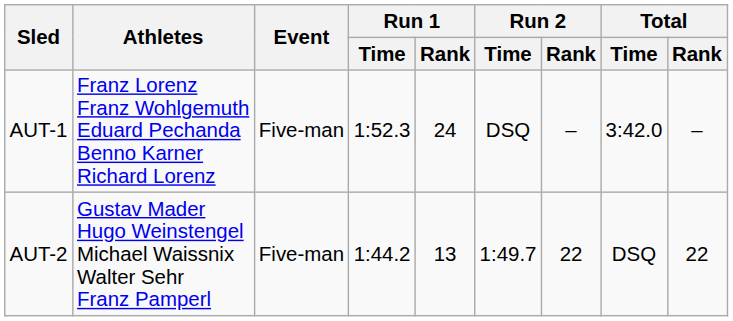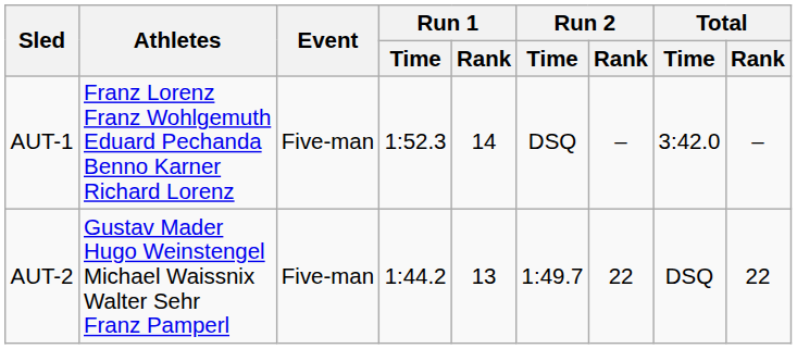 <table class="wikitable" border="1" style="font-size:90%">
 <tr>
 <th rowspan="2">Sled</th>
 <th rowspan="2">Athletes</th>
 <th rowspan="2">Event</th>
 <th colspan="2">Run 1</th>
 <th colspan="2">Run 2</th>
 <th colspan="2">Total</th>
 </tr>
 <tr>
 <th>Time</th>
 <th>Rank</th>
 <th>Time</th>
 <th>Rank</th>
 <th>Time</th>
 <th>Rank</th>
 </tr>
 <tr>
 <td align="center">AUT-1</td>
 <td><a href='#'>Franz Lorenz</a><br><a href='#'>Franz Wohlgemuth</a><br><a href='#'>Eduard Pechanda</a><br><a href='#'>Benno Karner</a><br><a href='#'>Richard Lorenz</a></td>
 <td>Five-man</td>
 <td align="center">1:52.3</td>
-<td align="center">24</td>
+<td align="center">14</td>
 <td align="center">DSQ</td>
 <td align="center">–</td>
 <td align="center">3:42.0</td>
 <td align="center">–</td>
 </tr>
 <tr>
 <td align="center">AUT-2</td>
 <td><a href='#'>Gustav Mader</a><br><a href='#'>Hugo Weinstengel</a><br>Michael Waissnix<br>Walter Sehr<br><a href='#'>Franz Pamperl</a></td>
 <td>Five-man</td>
 <td align="center">1:44.2</td>
 <td align="center">13</td>
 <td align="center">1:49.7</td>
 <td align="center">22</td>
 <td align="center">DSQ</td>
 <td align="center">22</td>
 </tr>
 </table>
